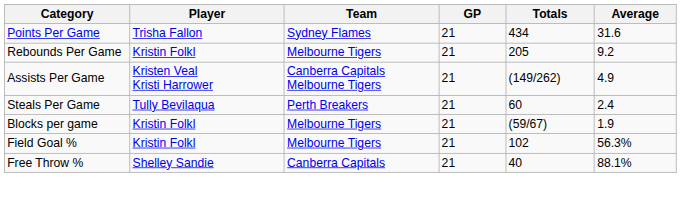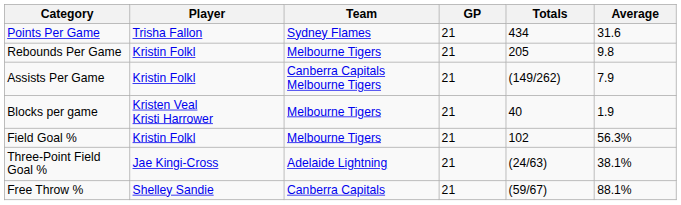 <table class="wikitable" style="width: 70%">
 <tr>
 <th width=100>Category</th>
 <th width=125>Player</th>
 <th width=125>Team</th>
 <th width=50>GP</th>
 <th width=50>Totals</th>
 <th width=50>Average</th>
 </tr>
 <tr>
 <td><a href='#'>Points Per Game</a></td>
 <td><a href='#'>Trisha Fallon</a></td>
 <td><a href='#'>Sydney Flames</a></td>
 <td>21</td>
 <td>434</td>
 <td>31.6</td>
 </tr>
 <tr>
 <td>Rebounds Per Game</td>
 <td><a href='#'>Kristin Folkl</a></td>
 <td><a href='#'>Melbourne Tigers</a></td>
 <td>21</td>
 <td>205</td>
-<td>9.2</td>
+<td>9.8</td>
 </tr>
 <tr>
 <td>Assists Per Game</td>
-<td><a href='#'>Kristen Veal</a> <br> <a href='#'>Kristi Harrower</a></td>
+<td><a href='#'>Kristin Folkl</a></td>
 <td><a href='#'>Canberra Capitals</a> <br> <a href='#'>Melbourne Tigers</a></td>
 <td>21</td>
 <td>(149/262)</td>
-<td>4.9</td>
-</tr>
-<tr>
-<td>Steals Per Game</td>
-<td><a href='#'>Tully Bevilaqua</a></td>
-<td><a href='#'>Perth Breakers</a></td>
-<td>21</td>
-<td>60</td>
-<td>2.4</td>
+<td>7.9</td>
 </tr>
 <tr>
 <td>Blocks per game</td>
-<td><a href='#'>Kristin Folkl</a></td>
+<td><a href='#'>Kristen Veal</a> <br> <a href='#'>Kristi Harrower</a></td>
 <td><a href='#'>Melbourne Tigers</a></td>
 <td>21</td>
-<td>(59/67)</td>
+<td>40</td>
 <td>1.9</td>
 </tr>
 <tr>
 <td>Field Goal %</td>
 <td><a href='#'>Kristin Folkl</a></td>
 <td><a href='#'>Melbourne Tigers</a></td>
 <td>21</td>
 <td>102</td>
 <td>56.3%</td>
 </tr>
 <tr>
+<td>Three-Point Field Goal %</td>
+<td><a href='#'>Jae Kingi-Cross</a></td>
+<td><a href='#'>Adelaide Lightning</a></td>
+<td>21</td>
+<td>(24/63)</td>
+<td>38.1%</td>
+</tr>
+<tr>
 <td>Free Throw %</td>
 <td><a href='#'>Shelley Sandie</a></td>
 <td><a href='#'>Canberra Capitals</a></td>
 <td>21</td>
-<td>40</td>
+<td>(59/67)</td>
 <td>88.1%</td>
 </tr>
 </table>
